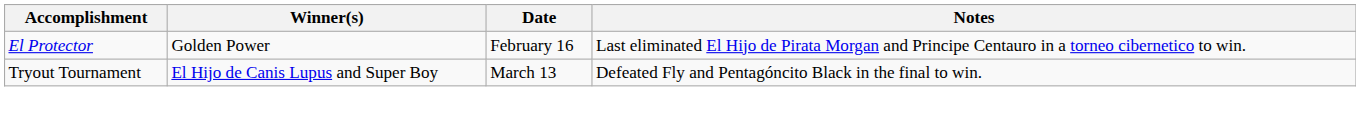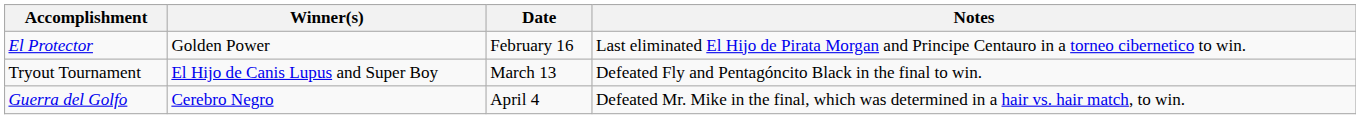 <table class="wikitable" style="width:100%;">
 <tr>
 <th>Accomplishment</th>
 <th>Winner(s)</th>
 <th>Date</th>
 <th>Notes</th>
 </tr>
 <tr>
 <td><em><a href='#'>El Protector</a></em></td>
 <td>Golden Power</td>
 <td>February 16</td>
 <td>Last eliminated <a href='#'>El Hijo de Pirata Morgan</a> and Principe Centauro in a <a href='#'>torneo cibernetico</a> to win.</td>
 </tr>
 <tr>
 <td>Tryout Tournament</td>
 <td><a href='#'>El Hijo de Canis Lupus</a> and Super Boy</td>
 <td>March 13</td>
 <td>Defeated Fly and Pentagóncito Black in the final to win.</td>
 </tr>
+<tr>
+<td><em><a href='#'>Guerra del Golfo</a></em></td>
+<td><a href='#'>Cerebro Negro</a></td>
+<td>April 4</td>
+<td>Defeated Mr. Mike in the final, which was determined in a <a href='#'>hair vs. hair match</a>, to win.</td>
+</tr>
 </table>
